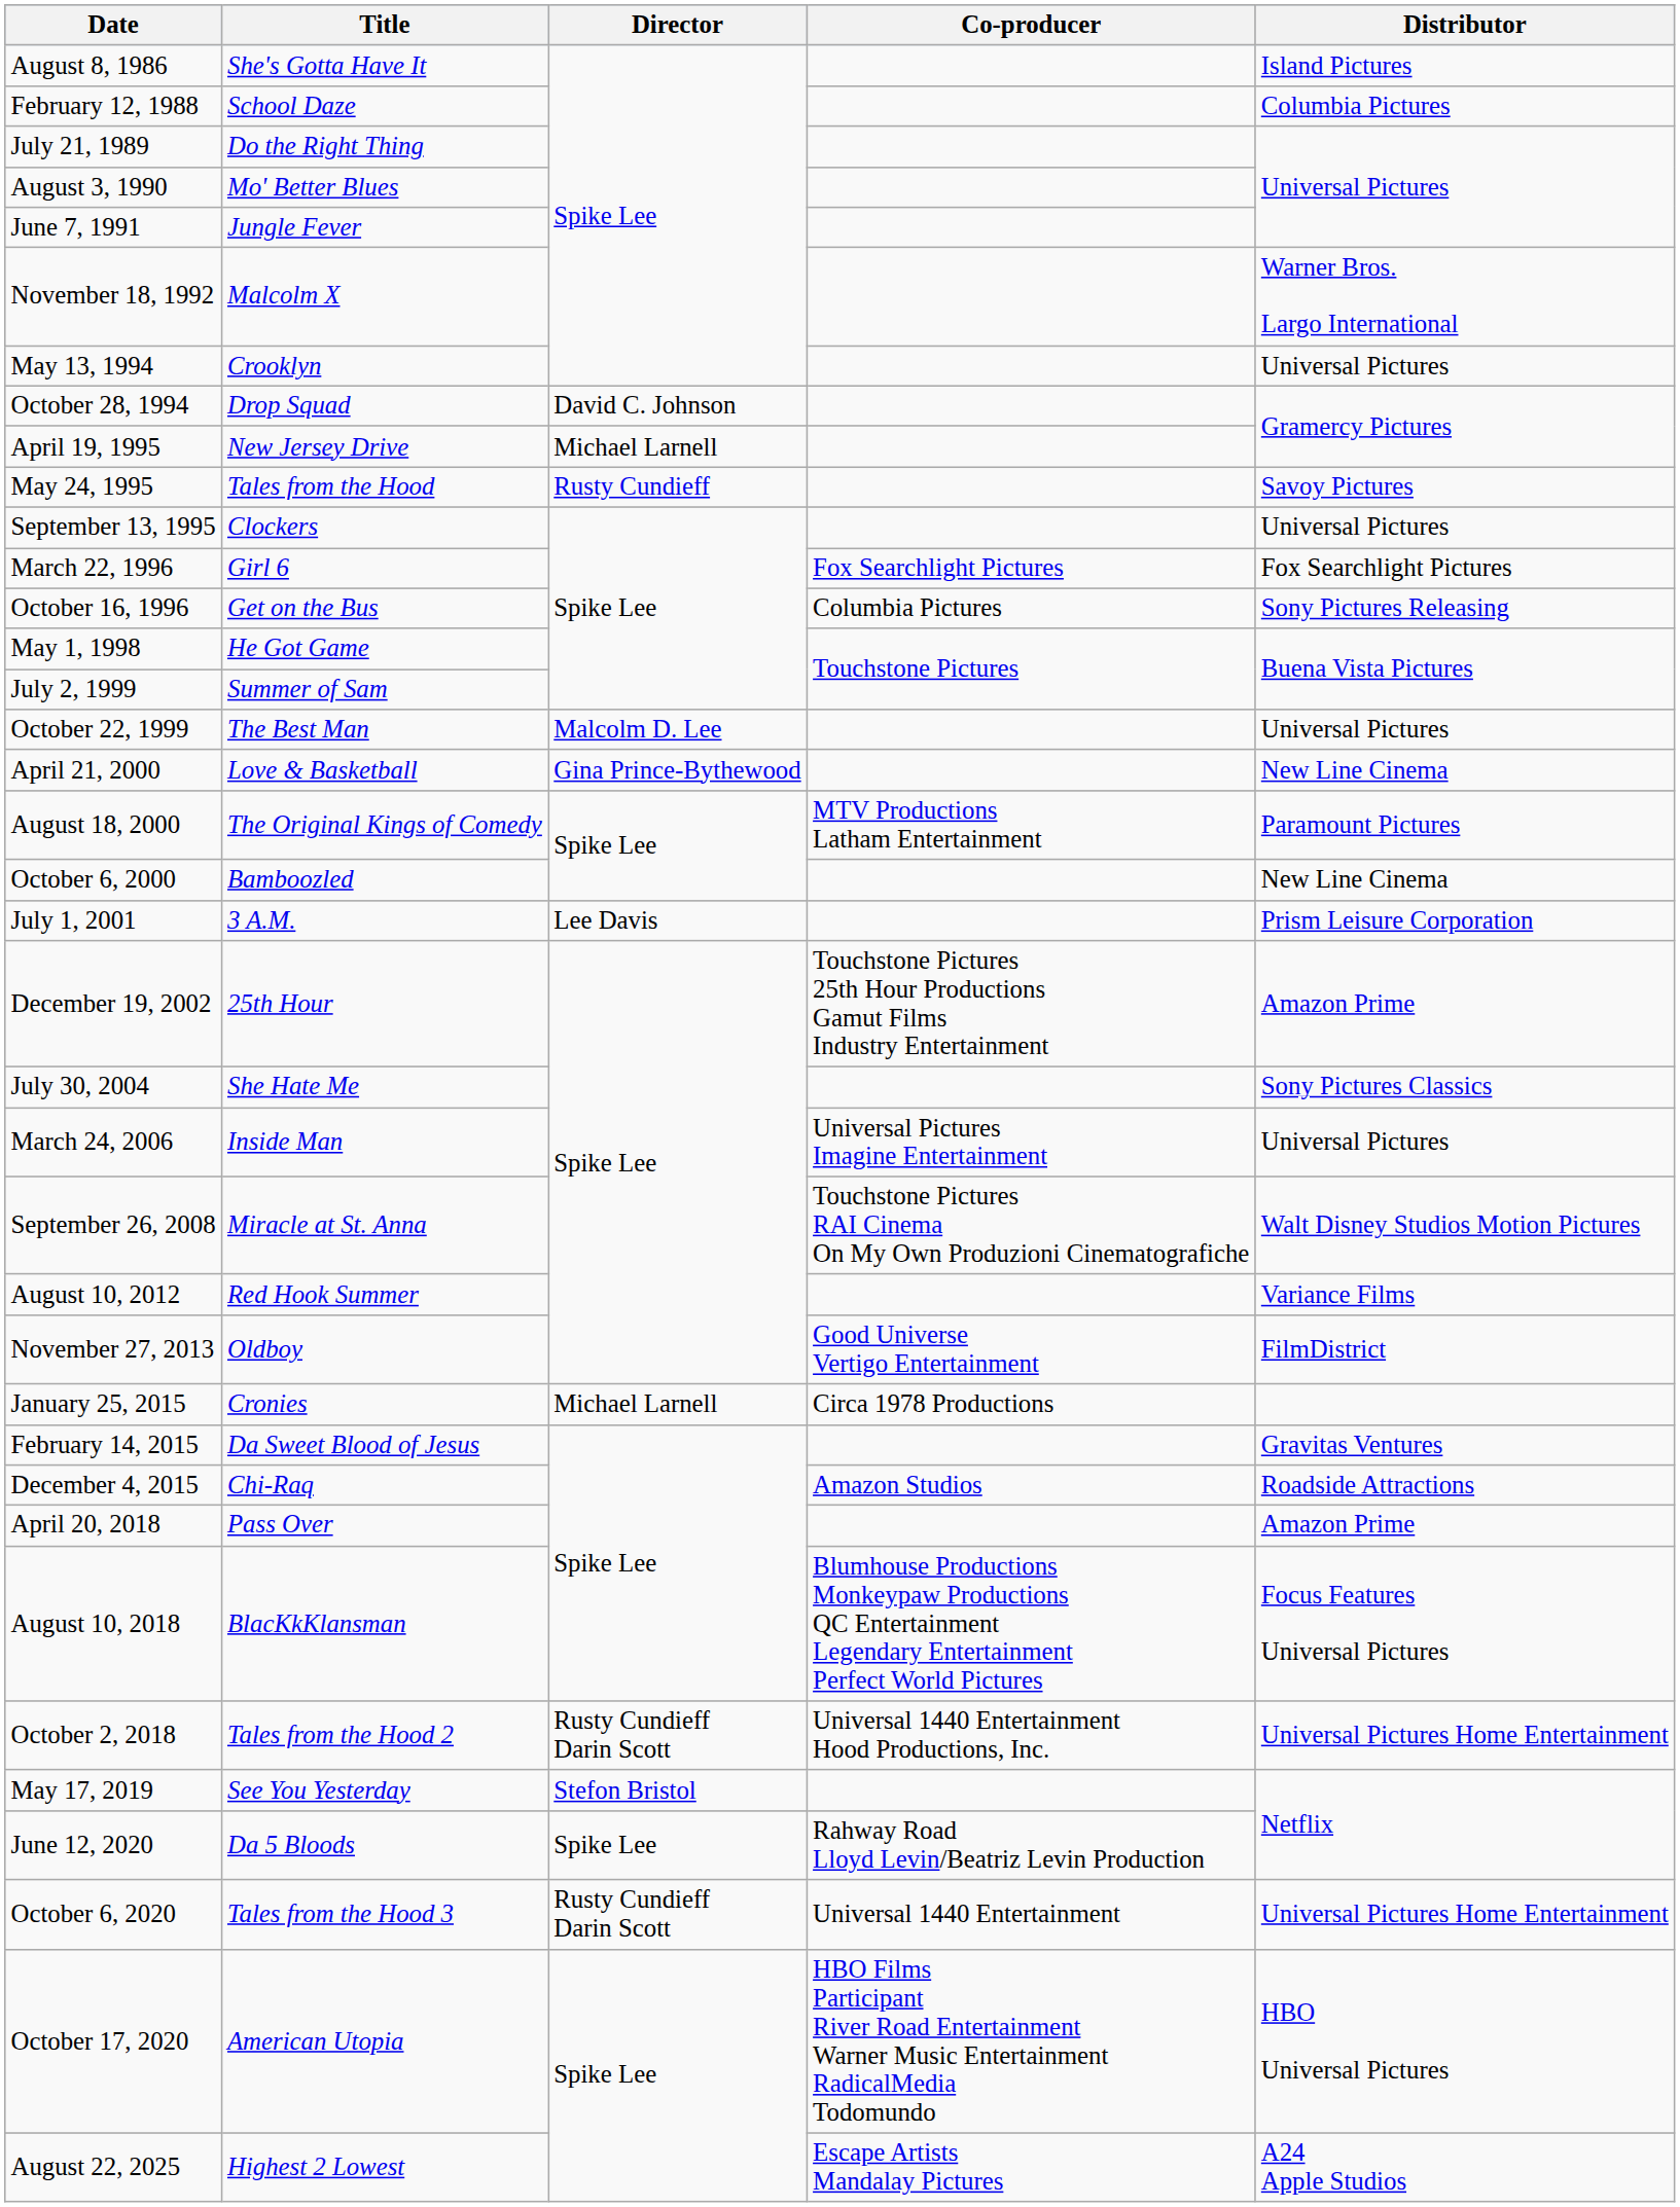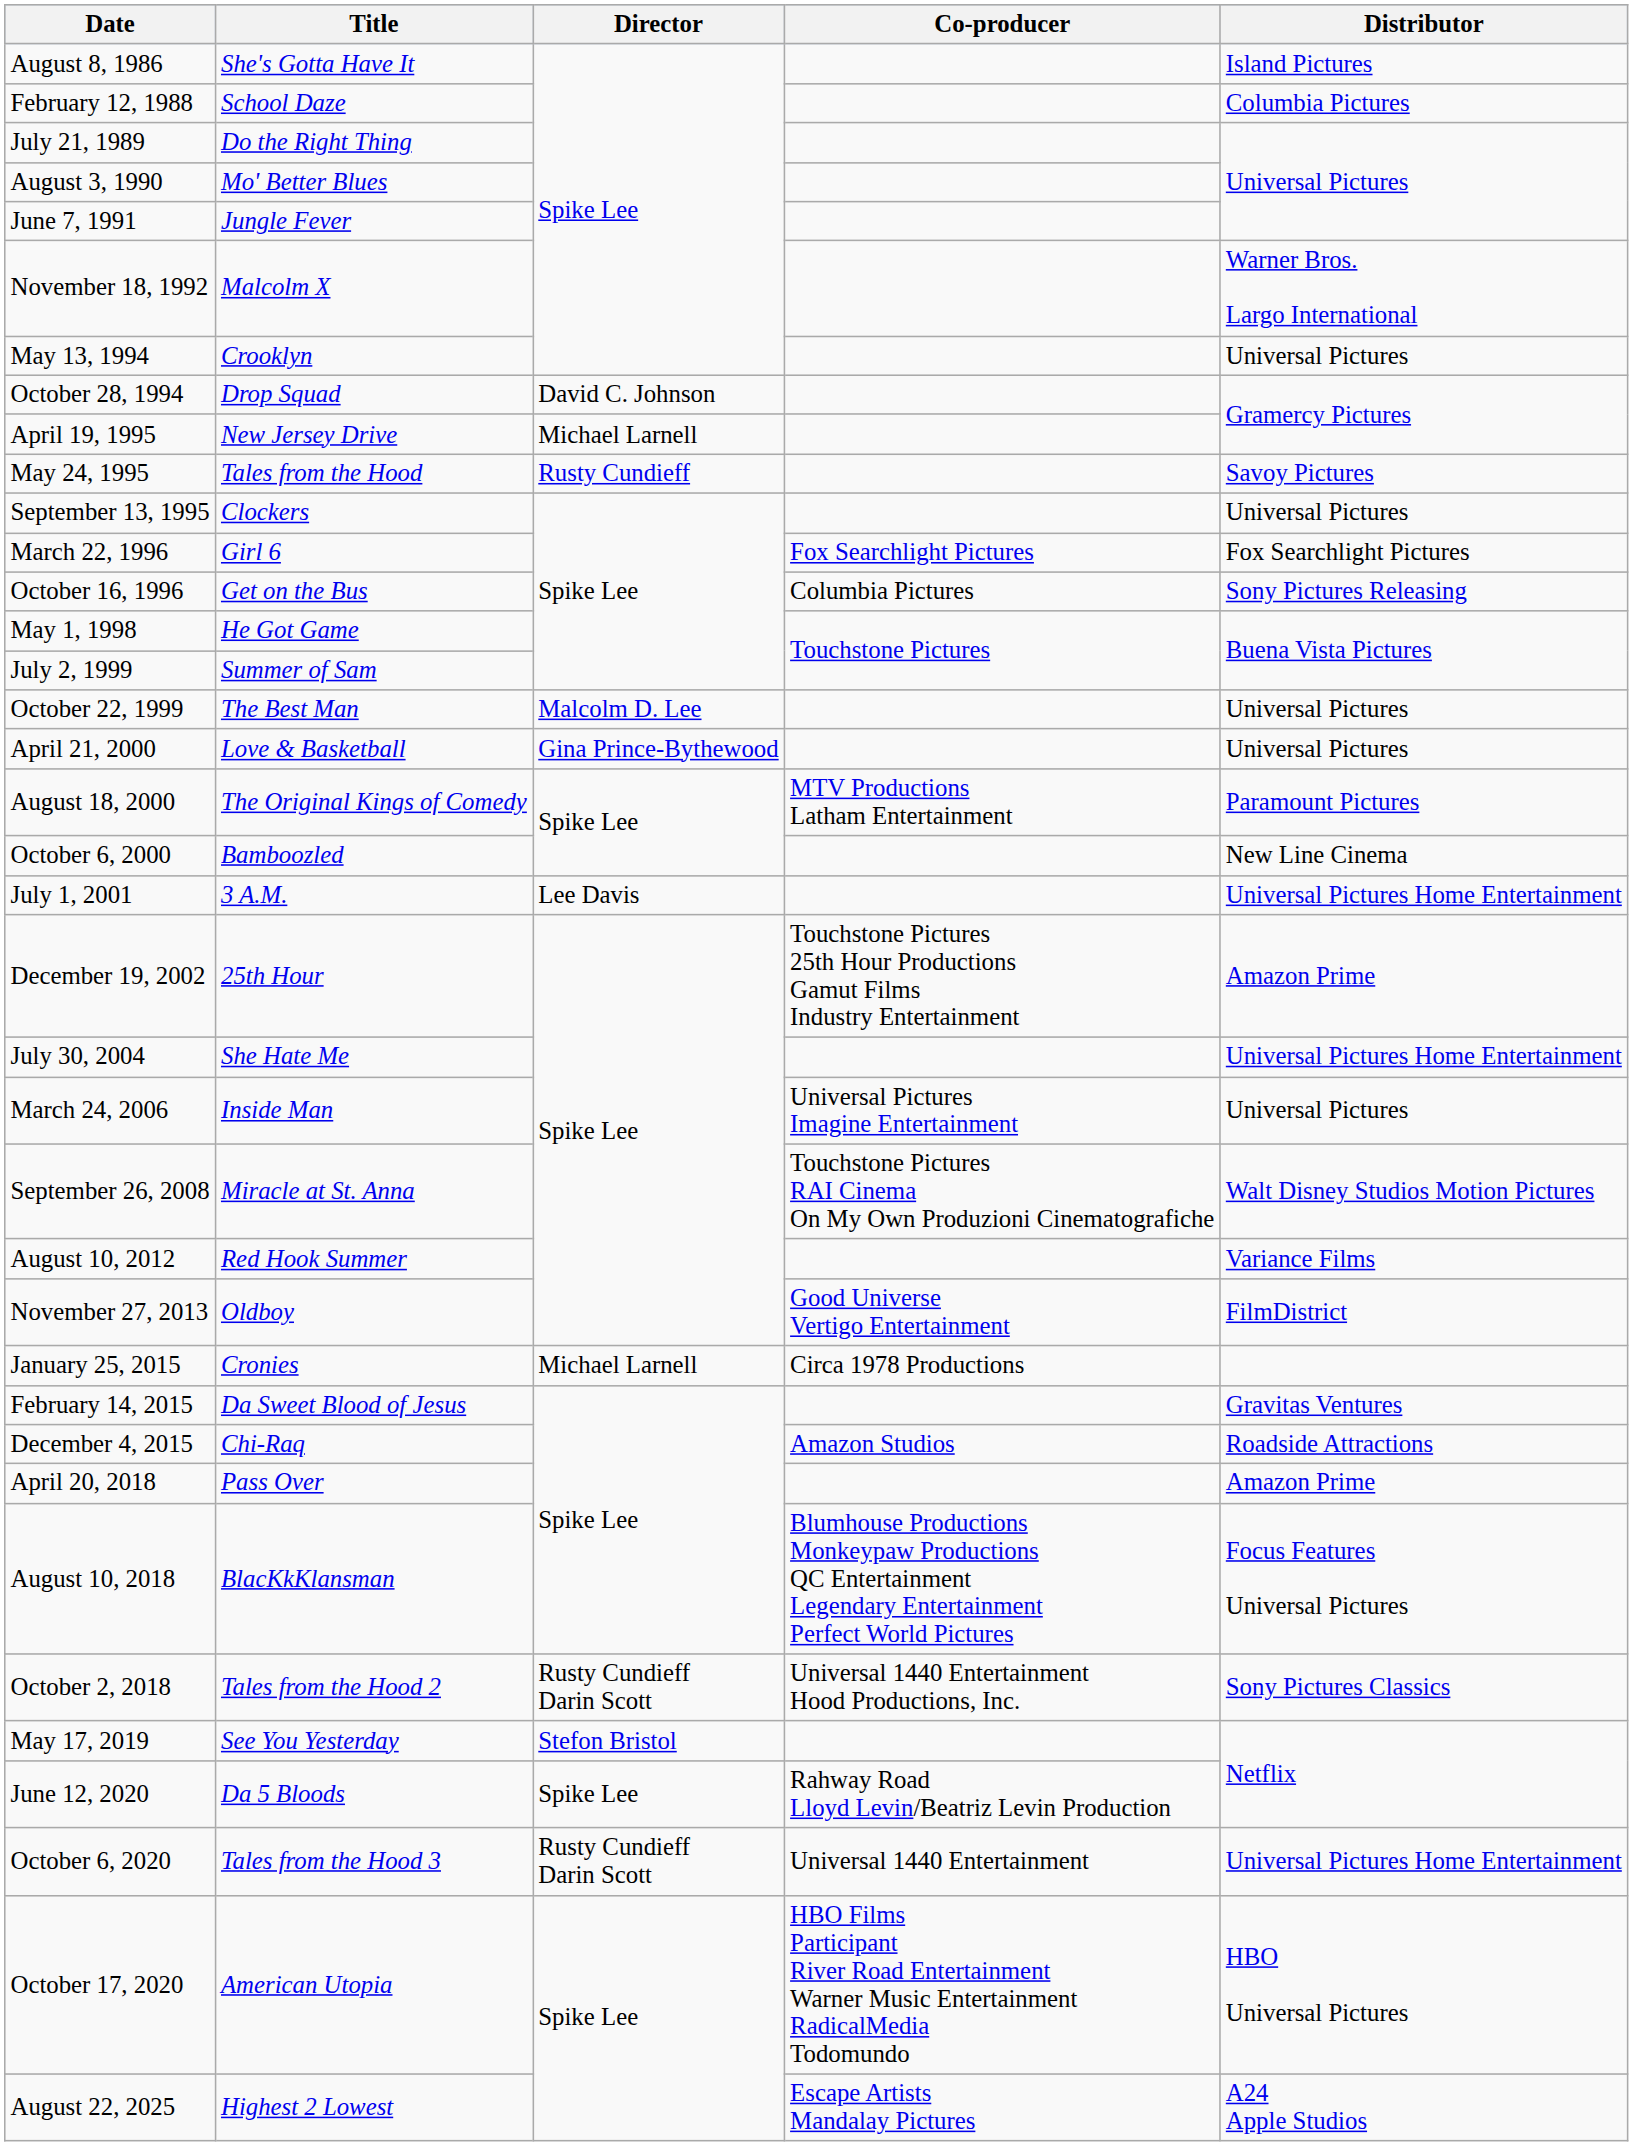 <table class="wikitable sortable">
 <tr style="background:#b0c4de; text-align:center;">
 <th>Date</th>
 <th>Title</th>
 <th>Director</th>
 <th>Co-producer</th>
 <th>Distributor</th>
 </tr>
 <tr>
 <td>August 8, 1986</td>
 <td><em><a href='#'>She's Gotta Have It</a></em></td>
 <td rowspan="7"><a href='#'>Spike Lee</a></td>
 <td></td>
 <td><a href='#'>Island Pictures</a></td>
 </tr>
 <tr>
 <td>February 12, 1988</td>
 <td><em><a href='#'>School Daze</a></em></td>
 <td></td>
 <td><a href='#'>Columbia Pictures</a></td>
 </tr>
 <tr>
 <td>July 21, 1989</td>
 <td><em><a href='#'>Do the Right Thing</a></em></td>
 <td></td>
 <td rowspan="3"><a href='#'>Universal Pictures</a></td>
 </tr>
 <tr>
 <td>August 3, 1990</td>
 <td><em><a href='#'>Mo' Better Blues</a></em></td>
 <td></td>
 </tr>
 <tr>
 <td>June 7, 1991</td>
 <td><em><a href='#'>Jungle Fever</a></em></td>
 <td></td>
 </tr>
 <tr>
 <td>November 18, 1992</td>
 <td><em><a href='#'>Malcolm X</a></em></td>
 <td></td>
 <td><a href='#'>Warner Bros.</a><br><br><a href='#'>Largo International</a><br></td>
 </tr>
 <tr>
 <td>May 13, 1994</td>
 <td><em><a href='#'>Crooklyn</a></em></td>
 <td></td>
 <td>Universal Pictures</td>
 </tr>
 <tr>
 <td>October 28, 1994</td>
 <td><em><a href='#'>Drop Squad</a></em></td>
 <td>David C. Johnson</td>
 <td></td>
 <td rowspan="2"><a href='#'>Gramercy Pictures</a></td>
 </tr>
 <tr>
 <td>April 19, 1995</td>
 <td><em><a href='#'>New Jersey Drive</a></em></td>
 <td>Michael Larnell</td>
 <td></td>
 </tr>
 <tr>
 <td>May 24, 1995</td>
 <td><em><a href='#'>Tales from the Hood</a></em></td>
 <td><a href='#'>Rusty Cundieff</a></td>
 <td></td>
 <td><a href='#'>Savoy Pictures</a></td>
 </tr>
 <tr>
 <td>September 13, 1995</td>
 <td><em><a href='#'>Clockers</a></em></td>
 <td rowspan="5">Spike Lee</td>
 <td></td>
 <td>Universal Pictures</td>
 </tr>
 <tr>
 <td>March 22, 1996</td>
 <td><em><a href='#'>Girl 6</a></em></td>
 <td><a href='#'>Fox Searchlight Pictures</a></td>
 <td>Fox Searchlight Pictures</td>
 </tr>
 <tr>
 <td>October 16, 1996</td>
 <td><em><a href='#'>Get on the Bus</a></em></td>
 <td>Columbia Pictures</td>
 <td><a href='#'>Sony Pictures Releasing</a></td>
 </tr>
 <tr>
 <td>May 1, 1998</td>
 <td><em><a href='#'>He Got Game</a></em></td>
 <td rowspan="2"><a href='#'>Touchstone Pictures</a></td>
 <td rowspan="2"><a href='#'>Buena Vista Pictures</a></td>
 </tr>
 <tr>
 <td>July 2, 1999</td>
 <td><em><a href='#'>Summer of Sam</a></em></td>
 </tr>
 <tr>
 <td>October 22, 1999</td>
 <td><em><a href='#'>The Best Man</a></em></td>
 <td><a href='#'>Malcolm D. Lee</a></td>
 <td></td>
 <td>Universal Pictures</td>
 </tr>
 <tr>
 <td>April 21, 2000</td>
 <td><em><a href='#'>Love & Basketball</a></em></td>
 <td><a href='#'>Gina Prince-Bythewood</a></td>
 <td></td>
-<td><a href='#'>New Line Cinema</a></td>
+<td>Universal Pictures</td>
 </tr>
 <tr>
 <td>August 18, 2000</td>
 <td><em><a href='#'>The Original Kings of Comedy</a></em></td>
 <td rowspan="2">Spike Lee</td>
 <td><a href='#'>MTV Productions</a><br>Latham Entertainment</td>
 <td><a href='#'>Paramount Pictures</a></td>
 </tr>
 <tr>
 <td>October 6, 2000</td>
 <td><em><a href='#'>Bamboozled</a></em></td>
 <td></td>
 <td>New Line Cinema</td>
 </tr>
 <tr>
 <td>July 1, 2001</td>
 <td><em><a href='#'>3 A.M.</a></em></td>
 <td>Lee Davis</td>
 <td></td>
-<td><a href='#'>Prism Leisure Corporation</a></td>
+<td><a href='#'>Universal Pictures Home Entertainment</a></td>
 </tr>
 <tr>
 <td>December 19, 2002</td>
 <td><em><a href='#'>25th Hour</a></em></td>
 <td rowspan="6">Spike Lee</td>
 <td>Touchstone Pictures<br>25th Hour Productions<br>Gamut Films<br>Industry Entertainment</td>
 <td><a href='#'>Amazon Prime</a></td>
 </tr>
 <tr>
 <td>July 30, 2004</td>
 <td><em><a href='#'>She Hate Me</a></em></td>
 <td></td>
-<td><a href='#'>Sony Pictures Classics</a></td>
+<td><a href='#'>Universal Pictures Home Entertainment</a></td>
 </tr>
 <tr>
 <td>March 24, 2006</td>
 <td><em><a href='#'>Inside Man</a></em></td>
 <td>Universal Pictures<br><a href='#'>Imagine Entertainment</a></td>
 <td>Universal Pictures</td>
 </tr>
 <tr>
 <td>September 26, 2008</td>
 <td><em><a href='#'>Miracle at St. Anna</a></em></td>
 <td>Touchstone Pictures<br><a href='#'>RAI Cinema</a><br>On My Own Produzioni Cinematografiche</td>
 <td><a href='#'>Walt Disney Studios Motion Pictures</a></td>
 </tr>
 <tr>
 <td>August 10, 2012</td>
 <td><em><a href='#'>Red Hook Summer</a></em></td>
 <td></td>
 <td><a href='#'>Variance Films</a></td>
 </tr>
 <tr>
 <td>November 27, 2013</td>
 <td><em><a href='#'>Oldboy</a></em></td>
 <td><a href='#'>Good Universe</a><br><a href='#'>Vertigo Entertainment</a></td>
 <td><a href='#'>FilmDistrict</a></td>
 </tr>
 <tr>
 <td>January 25, 2015</td>
 <td><em><a href='#'>Cronies</a></em></td>
 <td>Michael Larnell</td>
 <td>Circa 1978 Productions</td>
 <td></td>
 </tr>
 <tr>
 <td>February 14, 2015</td>
 <td><em><a href='#'>Da Sweet Blood of Jesus</a></em></td>
 <td rowspan="4">Spike Lee</td>
 <td></td>
 <td><a href='#'>Gravitas Ventures</a></td>
 </tr>
 <tr>
 <td>December 4, 2015</td>
 <td><em><a href='#'>Chi-Raq</a></em></td>
 <td><a href='#'>Amazon Studios</a></td>
 <td><a href='#'>Roadside Attractions</a></td>
 </tr>
 <tr>
 <td>April 20, 2018</td>
 <td><em><a href='#'>Pass Over</a></em></td>
 <td></td>
 <td><a href='#'>Amazon Prime</a></td>
 </tr>
 <tr>
 <td>August 10, 2018</td>
 <td><em><a href='#'>BlacKkKlansman</a></em></td>
 <td><a href='#'>Blumhouse Productions</a><br><a href='#'>Monkeypaw Productions</a><br>QC Entertainment<br><a href='#'>Legendary Entertainment</a><br><a href='#'>Perfect World Pictures</a></td>
 <td><a href='#'>Focus Features</a><br><br>Universal Pictures<br></td>
 </tr>
 <tr>
 <td>October 2, 2018</td>
 <td><em><a href='#'>Tales from the Hood 2</a></em></td>
 <td>Rusty Cundieff<br>Darin Scott</td>
 <td>Universal 1440 Entertainment<br>Hood Productions, Inc.</td>
-<td><a href='#'>Universal Pictures Home Entertainment</a></td>
+<td><a href='#'>Sony Pictures Classics</a></td>
 </tr>
 <tr>
 <td>May 17, 2019</td>
 <td><em><a href='#'>See You Yesterday</a></em></td>
 <td><a href='#'>Stefon Bristol</a></td>
 <td></td>
 <td rowspan="2"><a href='#'>Netflix</a></td>
 </tr>
 <tr>
 <td>June 12, 2020</td>
 <td><em><a href='#'>Da 5 Bloods</a></em></td>
 <td>Spike Lee</td>
 <td>Rahway Road<br><a href='#'>Lloyd Levin</a>/Beatriz Levin Production</td>
 </tr>
 <tr>
 <td>October 6, 2020</td>
 <td><em><a href='#'>Tales from the Hood 3</a></em></td>
 <td>Rusty Cundieff<br>Darin Scott</td>
 <td>Universal 1440 Entertainment</td>
 <td><a href='#'>Universal Pictures Home Entertainment</a></td>
 </tr>
 <tr>
 <td>October 17, 2020</td>
 <td><em><a href='#'>American Utopia</a></em></td>
 <td rowspan="2">Spike Lee</td>
 <td><a href='#'>HBO Films</a><br><a href='#'>Participant</a><br><a href='#'>River Road Entertainment</a><br>Warner Music Entertainment<br><a href='#'>RadicalMedia</a><br>Todomundo</td>
 <td><a href='#'>HBO</a><br><br>Universal Pictures<br></td>
 </tr>
 <tr>
 <td>August 22, 2025</td>
 <td><em><a href='#'>Highest 2 Lowest</a></em></td>
 <td><a href='#'>Escape Artists</a><br><a href='#'>Mandalay Pictures</a></td>
 <td><a href='#'>A24</a><br><a href='#'>Apple Studios</a></td>
 </tr>
 </table>
